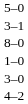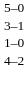 <table cellspacing=1 width=70%>
 <tr>
 <th width=25%></th>
 <th width=30%></th>
 <th width=15%></th>
 <th width=30%></th>
 </tr>
 <tr>
 <td></td>
 <td align=right></td>
 <td align=center>5–0</td>
 <td></td>
 </tr>
 <tr>
 <td></td>
 <td align=right></td>
 <td align=center>3–1</td>
 <td></td>
 </tr>
 <tr>
 <td></td>
 <td align=right></td>
-<td align=center>8–0</td>
-<td></td>
-</tr>
-<tr>
-<td></td>
-<td align=right></td>
 <td align=center>1–0</td>
-<td></td>
-</tr>
-<tr>
-<td></td>
-<td align=right></td>
-<td align=center>3–0</td>
 <td></td>
 </tr>
 <tr>
 <td></td>
 <td align=right></td>
 <td align=center>4–2</td>
 <td></td>
 </tr>
 </table>
